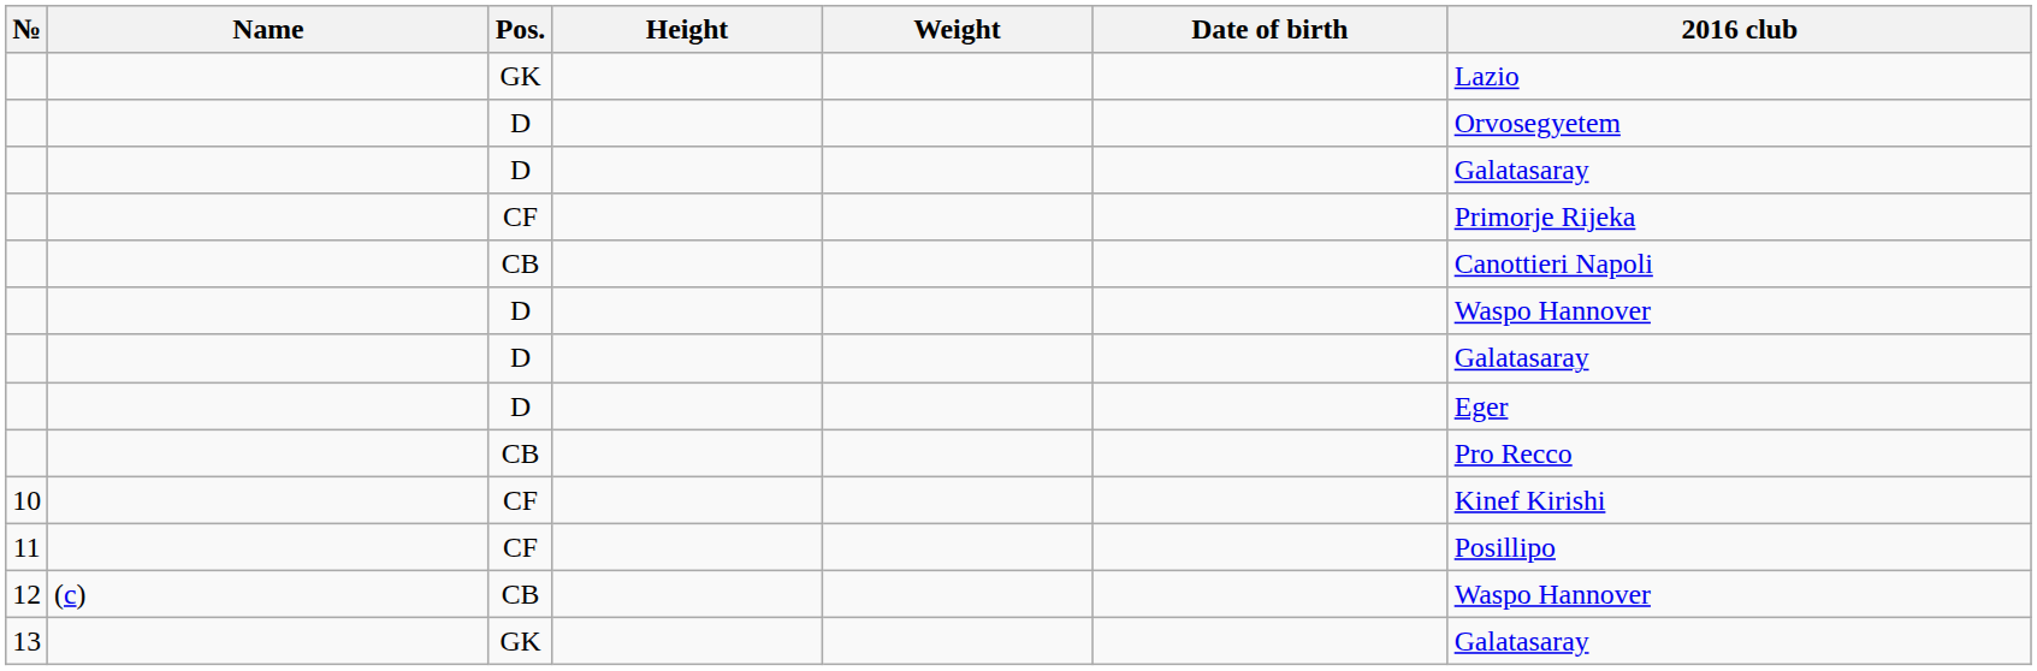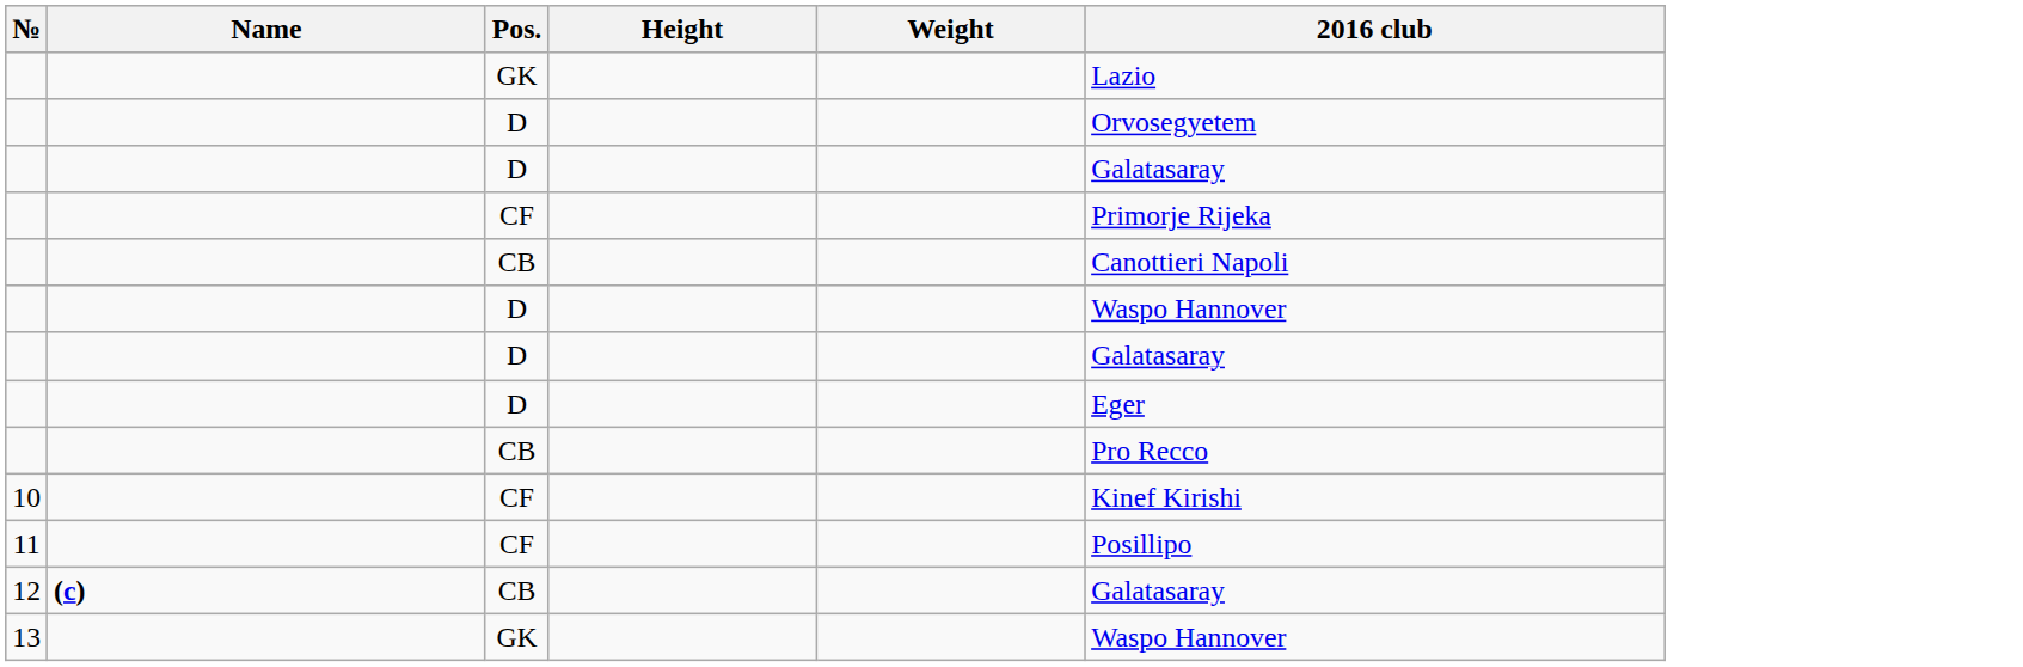 <table class="wikitable sortable" style="font-size:95%; text-align:center;">
 <tr>
 <th>№</th>
 <th style="width:15em">Name</th>
 <th>Pos.</th>
 <th style="width:9em">Height</th>
 <th style="width:9em">Weight</th>
-<th style="width:12em">Date of birth</th>
 <th style="width:20em">2016 club</th>
 </tr>
 <tr>
 <td></td>
 <td style="text-align:left;"></td>
 <td>GK</td>
 <td></td>
 <td></td>
-<td style="text-align:right;"></td>
 <td style="text-align:left;"> <a href='#'>Lazio</a></td>
 </tr>
 <tr>
 <td></td>
 <td style="text-align:left;"></td>
 <td>D</td>
 <td></td>
 <td></td>
-<td style="text-align:right;"></td>
 <td style="text-align:left;"> <a href='#'>Orvosegyetem</a></td>
 </tr>
 <tr>
 <td></td>
 <td style="text-align:left;"></td>
 <td>D</td>
 <td></td>
 <td></td>
-<td style="text-align:right;"></td>
 <td style="text-align:left;"> <a href='#'>Galatasaray</a></td>
 </tr>
 <tr>
 <td></td>
 <td style="text-align:left;"></td>
 <td>CF</td>
 <td></td>
 <td></td>
-<td style="text-align:right;"></td>
 <td style="text-align:left;"> <a href='#'>Primorje Rijeka</a></td>
 </tr>
 <tr>
 <td></td>
 <td style="text-align:left;"></td>
 <td>CB</td>
 <td></td>
 <td></td>
-<td style="text-align:right;"></td>
 <td style="text-align:left;"> <a href='#'>Canottieri Napoli</a></td>
 </tr>
 <tr>
 <td></td>
 <td style="text-align:left;"></td>
 <td>D</td>
 <td></td>
 <td></td>
-<td style="text-align:right;"></td>
 <td style="text-align:left;"> <a href='#'>Waspo Hannover</a></td>
 </tr>
 <tr>
 <td></td>
 <td style="text-align:left;"></td>
 <td>D</td>
 <td></td>
 <td></td>
-<td style="text-align:right;"></td>
 <td style="text-align:left;"> <a href='#'>Galatasaray</a></td>
 </tr>
 <tr>
 <td></td>
 <td style="text-align:left;"></td>
 <td>D</td>
 <td></td>
 <td></td>
-<td style="text-align:right;"></td>
 <td style="text-align:left;"> <a href='#'>Eger</a></td>
 </tr>
 <tr>
 <td></td>
 <td style="text-align:left;"></td>
 <td>CB</td>
 <td></td>
 <td></td>
-<td style="text-align:right;"></td>
 <td style="text-align:left;"> <a href='#'>Pro Recco</a></td>
 </tr>
 <tr>
 <td>10</td>
 <td style="text-align:left;"></td>
 <td>CF</td>
 <td></td>
 <td></td>
-<td style="text-align:right;"></td>
 <td style="text-align:left;"> <a href='#'>Kinef Kirishi</a></td>
 </tr>
 <tr>
 <td>11</td>
 <td style="text-align:left;"></td>
 <td>CF</td>
 <td></td>
 <td></td>
-<td style="text-align:right;"></td>
 <td style="text-align:left;"> <a href='#'>Posillipo</a></td>
 </tr>
 <tr>
 <td>12</td>
-<td style="text-align:left;"> (<a href='#'>c</a>)</td>
+<td style="text-align:left;"><strong> (<a href='#'>c</a>)</strong></td>
 <td>CB</td>
 <td></td>
 <td></td>
-<td style="text-align:right;"></td>
-<td style="text-align:left;"> <a href='#'>Waspo Hannover</a></td>
+<td style="text-align:left;"> <a href='#'>Galatasaray</a></td>
 </tr>
 <tr>
 <td>13</td>
 <td style="text-align:left;"></td>
 <td>GK</td>
 <td></td>
 <td></td>
-<td style="text-align:right;"></td>
-<td style="text-align:left;"> <a href='#'>Galatasaray</a></td>
+<td style="text-align:left;"> <a href='#'>Waspo Hannover</a></td>
 </tr>
 </table>
